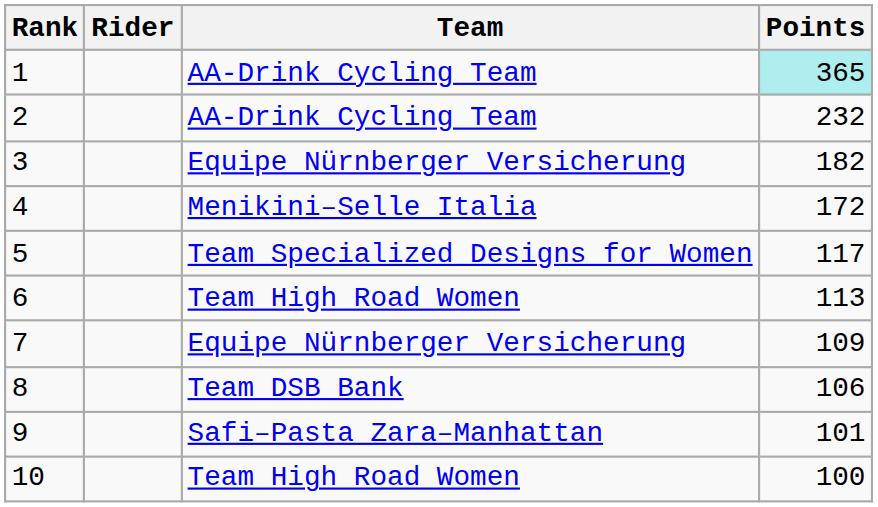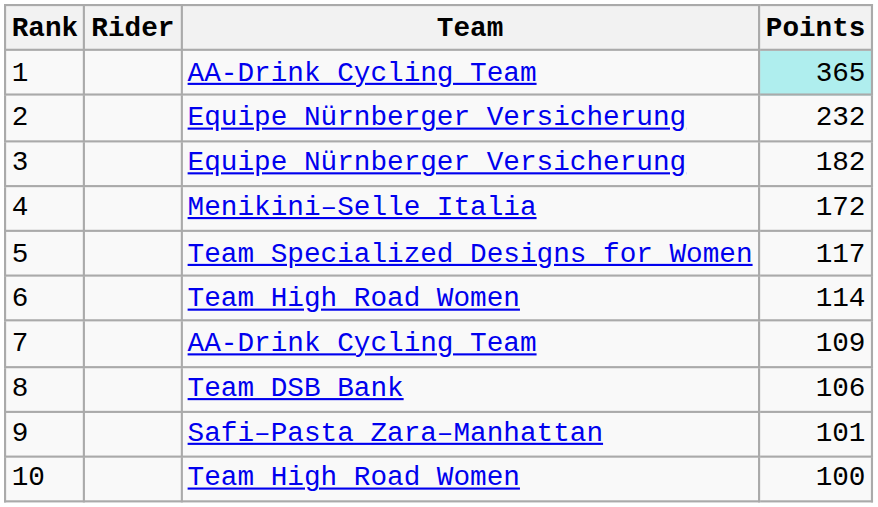 <table class="wikitable">
 <tr>
 <th>Rank</th>
 <th>Rider</th>
 <th>Team</th>
 <th>Points</th>
 </tr>
 <tr>
 <td>1</td>
 <td></td>
 <td><a href='#'>AA-Drink Cycling Team</a></td>
 <td align=right style="background: paleturquoise;">365</td>
 </tr>
 <tr>
 <td>2</td>
 <td></td>
-<td><a href='#'>AA-Drink Cycling Team</a></td>
+<td><a href='#'>Equipe Nürnberger Versicherung</a></td>
 <td align=right>232</td>
 </tr>
 <tr>
 <td>3</td>
 <td></td>
 <td><a href='#'>Equipe Nürnberger Versicherung</a></td>
 <td align=right>182</td>
 </tr>
 <tr>
 <td>4</td>
 <td></td>
 <td><a href='#'>Menikini–Selle Italia</a></td>
 <td align=right>172</td>
 </tr>
 <tr>
 <td>5</td>
 <td></td>
 <td><a href='#'>Team Specialized Designs for Women</a></td>
 <td align=right>117</td>
 </tr>
 <tr>
 <td>6</td>
 <td></td>
 <td><a href='#'>Team High Road Women</a></td>
-<td align=right>113</td>
+<td align=right>114</td>
 </tr>
 <tr>
 <td>7</td>
 <td></td>
-<td><a href='#'>Equipe Nürnberger Versicherung</a></td>
+<td><a href='#'>AA-Drink Cycling Team</a></td>
 <td align=right>109</td>
 </tr>
 <tr>
 <td>8</td>
 <td></td>
 <td><a href='#'>Team DSB Bank</a></td>
 <td align=right>106</td>
 </tr>
 <tr>
 <td>9</td>
 <td></td>
 <td><a href='#'>Safi–Pasta Zara–Manhattan</a></td>
 <td align=right>101</td>
 </tr>
 <tr>
 <td>10</td>
 <td></td>
 <td><a href='#'>Team High Road Women</a></td>
 <td align=right>100</td>
 </tr>
 </table>
